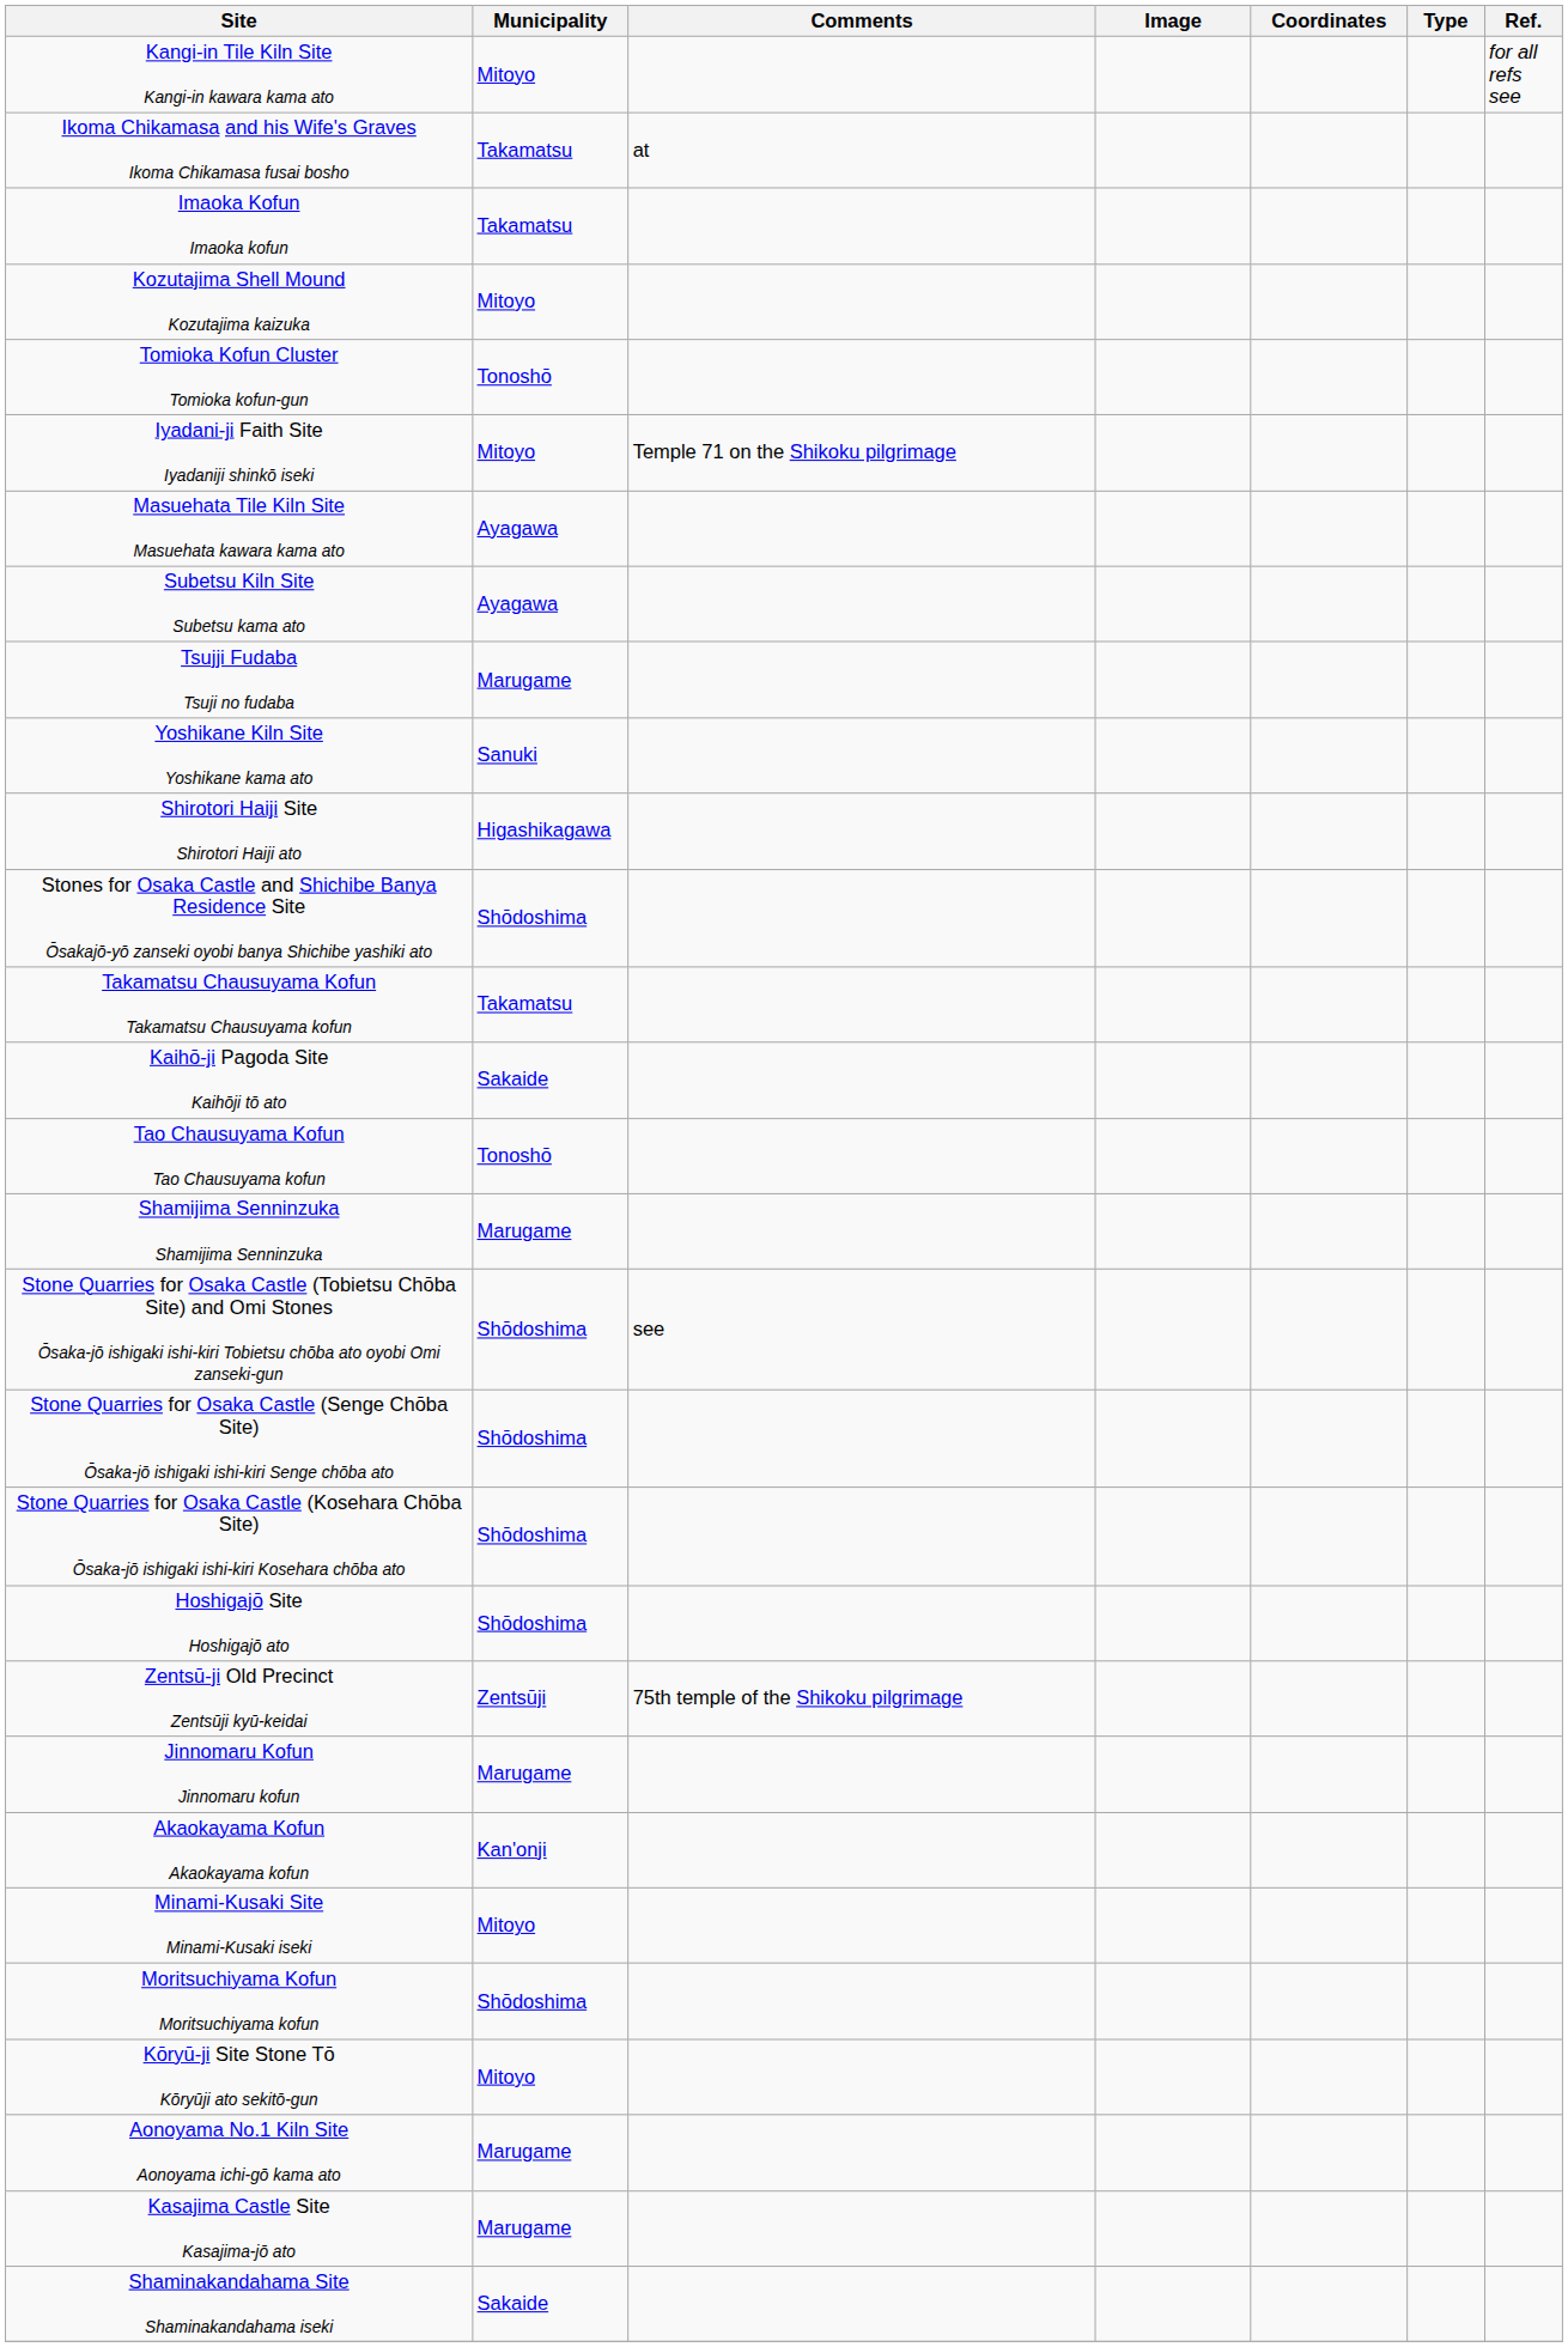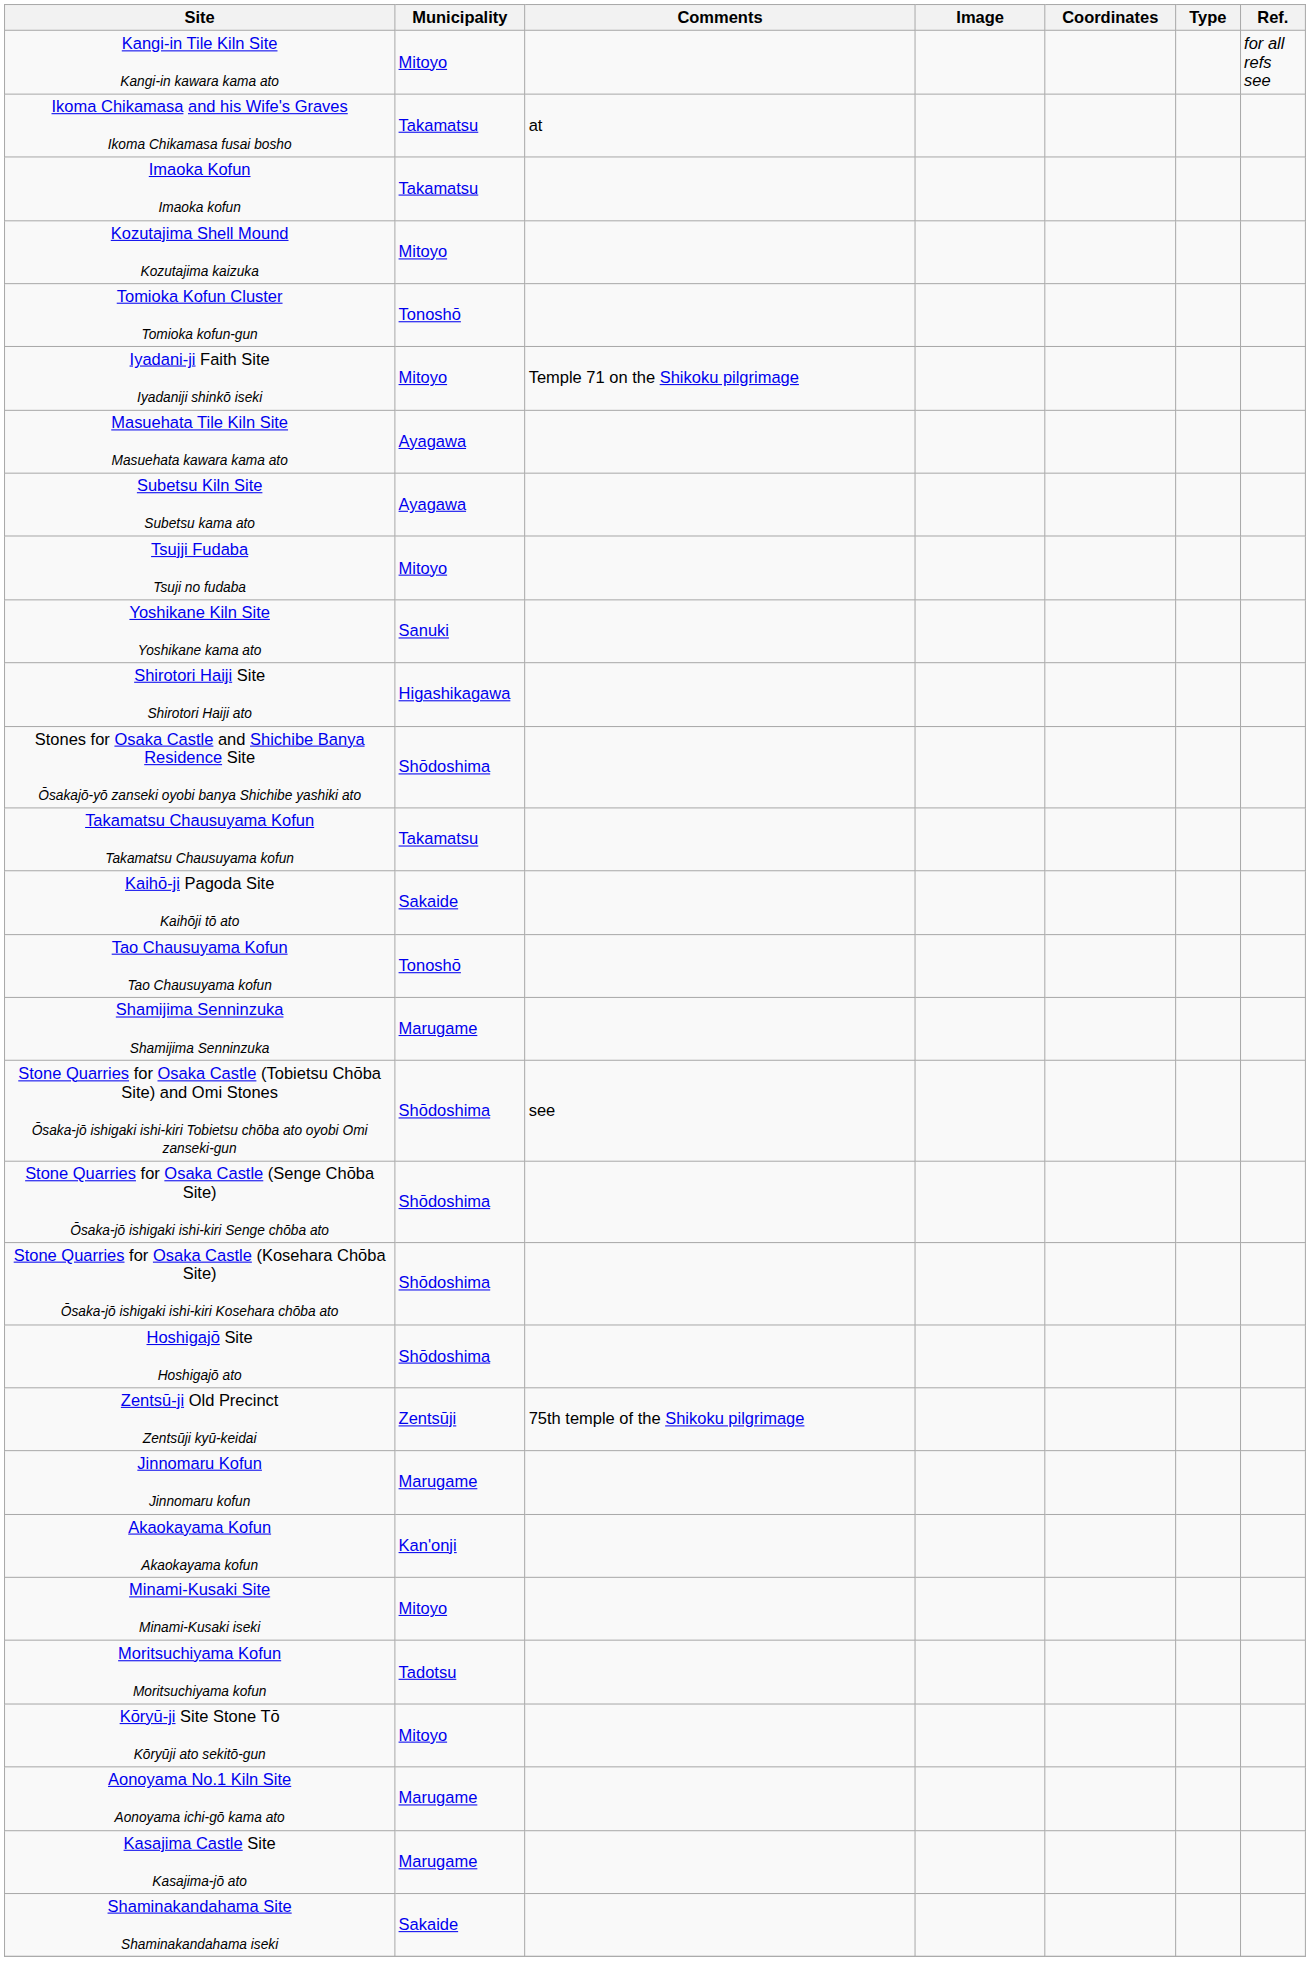 <table class="wikitable sortable"  style="width:100%;">
 <tr>
 <th width="30%" align="left">Site</th>
 <th width="10%" align="left">Municipality</th>
 <th width="30%" align="left" class="unsortable">Comments</th>
 <th width="10%" align="left"  class="unsortable">Image</th>
 <th width="10%" align="left" class="unsortable">Coordinates</th>
 <th width="5%" align="left">Type</th>
 <th width="5%" align="left"  class="unsortable">Ref.</th>
 </tr>
 <tr>
 <td align="center"><a href='#'>Kangi-in Tile Kiln Site</a><br><br><small><em>Kangi-in kawara kama ato</em></small></td>
 <td><a href='#'>Mitoyo</a></td>
 <td></td>
 <td></td>
 <td></td>
 <td></td>
 <td><em>for all refs see</em> </td>
 </tr>
 <tr>
 <td align="center"><a href='#'>Ikoma Chikamasa</a> <a href='#'>and his Wife's Graves</a><br><br><small><em>Ikoma Chikamasa fusai bosho</em></small></td>
 <td><a href='#'>Takamatsu</a></td>
 <td>at </td>
 <td></td>
 <td></td>
 <td></td>
 <td></td>
 </tr>
 <tr>
 <td align="center"><a href='#'>Imaoka Kofun</a><br><br><small><em>Imaoka kofun</em></small></td>
 <td><a href='#'>Takamatsu</a></td>
 <td></td>
 <td></td>
 <td></td>
 <td></td>
 <td></td>
 </tr>
 <tr>
 <td align="center"><a href='#'>Kozutajima Shell Mound</a><br><br><small><em>Kozutajima kaizuka</em></small></td>
 <td><a href='#'>Mitoyo</a></td>
 <td></td>
 <td></td>
 <td></td>
 <td></td>
 <td></td>
 </tr>
 <tr>
 <td align="center"><a href='#'>Tomioka Kofun Cluster</a><br><br><small><em>Tomioka kofun-gun</em></small></td>
 <td><a href='#'>Tonoshō</a></td>
 <td></td>
 <td></td>
 <td></td>
 <td></td>
 <td></td>
 </tr>
 <tr>
 <td align="center"><a href='#'>Iyadani-ji</a> Faith Site<br><br><small><em>Iyadaniji shinkō iseki</em></small></td>
 <td><a href='#'>Mitoyo</a></td>
 <td>Temple 71 on the <a href='#'>Shikoku pilgrimage</a></td>
 <td></td>
 <td></td>
 <td></td>
 <td></td>
 </tr>
 <tr>
 <td align="center"><a href='#'>Masuehata Tile Kiln Site</a><br><br><small><em>Masuehata kawara kama ato</em></small></td>
 <td><a href='#'>Ayagawa</a></td>
 <td></td>
 <td></td>
 <td></td>
 <td></td>
 <td></td>
 </tr>
 <tr>
 <td align="center"><a href='#'>Subetsu Kiln Site</a><br><br><small><em>Subetsu kama ato</em></small></td>
 <td><a href='#'>Ayagawa</a></td>
 <td></td>
 <td></td>
 <td></td>
 <td></td>
 <td></td>
 </tr>
 <tr>
 <td align="center"><a href='#'>Tsujji Fudaba</a><br><br><small><em>Tsuji no fudaba</em></small></td>
-<td><a href='#'>Marugame</a></td>
+<td><a href='#'>Mitoyo</a></td>
 <td></td>
 <td></td>
 <td></td>
 <td></td>
 <td></td>
 </tr>
 <tr>
 <td align="center"><a href='#'>Yoshikane Kiln Site</a><br><br><small><em>Yoshikane kama ato</em></small></td>
 <td><a href='#'>Sanuki</a></td>
 <td></td>
 <td></td>
 <td></td>
 <td></td>
 <td></td>
 </tr>
 <tr>
 <td align="center"><a href='#'>Shirotori Haiji</a> Site<br><br><small><em>Shirotori Haiji ato</em></small></td>
 <td><a href='#'>Higashikagawa</a></td>
 <td></td>
 <td></td>
 <td></td>
 <td></td>
 <td></td>
 </tr>
 <tr>
 <td align="center">Stones for <a href='#'>Osaka Castle</a> and <a href='#'>Shichibe Banya Residence</a> Site<br><br><small><em>Ōsakajō-yō zanseki oyobi banya Shichibe yashiki ato</em></small></td>
 <td><a href='#'>Shōdoshima</a></td>
 <td></td>
 <td></td>
 <td></td>
 <td></td>
 <td></td>
 </tr>
 <tr>
 <td align="center"><a href='#'>Takamatsu Chausuyama Kofun</a><br><br><small><em>Takamatsu Chausuyama kofun</em></small></td>
 <td><a href='#'>Takamatsu</a></td>
 <td></td>
 <td></td>
 <td></td>
 <td></td>
 <td></td>
 </tr>
 <tr>
 <td align="center"><a href='#'>Kaihō-ji</a> Pagoda Site<br><br><small><em>Kaihōji tō ato</em></small></td>
 <td><a href='#'>Sakaide</a></td>
 <td></td>
 <td></td>
 <td></td>
 <td></td>
 <td></td>
 </tr>
 <tr>
 <td align="center"><a href='#'>Tao Chausuyama Kofun</a><br><br><small><em>Tao Chausuyama kofun</em></small></td>
 <td><a href='#'>Tonoshō</a></td>
 <td></td>
 <td></td>
 <td></td>
 <td></td>
 <td></td>
 </tr>
 <tr>
 <td align="center"><a href='#'>Shamijima Senninzuka</a><br><br><small><em>Shamijima Senninzuka</em></small></td>
 <td><a href='#'>Marugame</a></td>
 <td></td>
 <td></td>
 <td></td>
 <td></td>
 <td></td>
 </tr>
 <tr>
 <td align="center"><a href='#'>Stone Quarries</a> for <a href='#'>Osaka Castle</a> (Tobietsu Chōba Site) and Omi Stones<br><br><small><em>Ōsaka-jō ishigaki ishi-kiri Tobietsu chōba ato oyobi Omi zanseki-gun</em></small></td>
 <td><a href='#'>Shōdoshima</a></td>
 <td>see </td>
 <td></td>
 <td></td>
 <td></td>
 <td></td>
 </tr>
 <tr>
 <td align="center"><a href='#'>Stone Quarries</a> for <a href='#'>Osaka Castle</a> (Senge Chōba Site)<br><br><small><em>Ōsaka-jō ishigaki ishi-kiri Senge chōba ato</em></small></td>
 <td><a href='#'>Shōdoshima</a></td>
 <td></td>
 <td></td>
 <td></td>
 <td></td>
 <td></td>
 </tr>
 <tr>
 <td align="center"><a href='#'>Stone Quarries</a> for <a href='#'>Osaka Castle</a> (Kosehara Chōba Site)<br><br><small><em>Ōsaka-jō ishigaki ishi-kiri Kosehara chōba ato</em></small></td>
 <td><a href='#'>Shōdoshima</a></td>
 <td></td>
 <td></td>
 <td></td>
 <td></td>
 <td></td>
 </tr>
 <tr>
 <td align="center"><a href='#'>Hoshigajō</a> Site<br><br><small><em>Hoshigajō ato</em></small></td>
 <td><a href='#'>Shōdoshima</a></td>
 <td></td>
 <td></td>
 <td></td>
 <td></td>
 <td></td>
 </tr>
 <tr>
 <td align="center"><a href='#'>Zentsū-ji</a> Old Precinct<br><br><small><em>Zentsūji kyū-keidai</em></small></td>
 <td><a href='#'>Zentsūji</a></td>
 <td>75th temple of the <a href='#'>Shikoku pilgrimage</a></td>
 <td></td>
 <td></td>
 <td></td>
 <td></td>
 </tr>
 <tr>
 <td align="center"><a href='#'>Jinnomaru Kofun</a><br><br><small><em>Jinnomaru kofun</em></small></td>
 <td><a href='#'>Marugame</a></td>
 <td></td>
 <td></td>
 <td></td>
 <td></td>
 <td></td>
 </tr>
 <tr>
 <td align="center"><a href='#'>Akaokayama Kofun</a><br><br><small><em>Akaokayama kofun</em></small></td>
 <td><a href='#'>Kan'onji</a></td>
 <td></td>
 <td></td>
 <td></td>
 <td></td>
 <td></td>
 </tr>
 <tr>
 <td align="center"><a href='#'>Minami-Kusaki Site</a><br><br><small><em>Minami-Kusaki iseki</em></small></td>
 <td><a href='#'>Mitoyo</a></td>
 <td></td>
 <td></td>
 <td></td>
 <td></td>
 <td></td>
 </tr>
 <tr>
 <td align="center"><a href='#'>Moritsuchiyama Kofun</a><br><br><small><em>Moritsuchiyama kofun</em></small></td>
-<td><a href='#'>Shōdoshima</a></td>
+<td><a href='#'>Tadotsu</a></td>
 <td></td>
 <td></td>
 <td></td>
 <td></td>
 <td></td>
 </tr>
 <tr>
 <td align="center"><a href='#'>Kōryū-ji</a> Site Stone Tō<br><br><small><em>Kōryūji ato sekitō-gun</em></small></td>
 <td><a href='#'>Mitoyo</a></td>
 <td></td>
 <td></td>
 <td></td>
 <td></td>
 <td></td>
 </tr>
 <tr>
 <td align="center"><a href='#'>Aonoyama No.1 Kiln Site</a><br><br><small><em>Aonoyama ichi-gō kama ato</em></small></td>
 <td><a href='#'>Marugame</a></td>
 <td></td>
 <td></td>
 <td></td>
 <td></td>
 <td></td>
 </tr>
 <tr>
 <td align="center"><a href='#'>Kasajima Castle</a> Site<br><br><small><em>Kasajima-jō ato</em></small></td>
 <td><a href='#'>Marugame</a></td>
 <td></td>
 <td></td>
 <td></td>
 <td></td>
 <td></td>
 </tr>
 <tr>
 <td align="center"><a href='#'>Shaminakandahama Site</a><br><br><small><em>Shaminakandahama iseki</em></small></td>
 <td><a href='#'>Sakaide</a></td>
 <td></td>
 <td></td>
 <td></td>
 <td></td>
 <td></td>
 </tr>
 <tr>
 </tr>
 </table>
